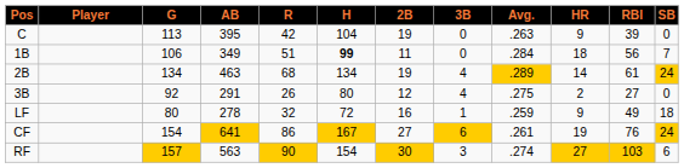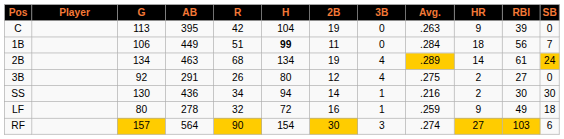 <table class="wikitable sortable">
 <tr>
 <th style="background:black;color:#f47937;" width="5%">Pos</th>
 <th style="background:black;color:#f47937;" width="16%">Player</th>
 <th style="background:black;color:#f47937;" width="9%">G</th>
 <th style="background:black;color:#f47937;" width="9%">AB</th>
 <th style="background:black;color:#f47937;" width="9%">R</th>
 <th style="background:black;color:#f47937;" width="9%">H</th>
 <th style="background:black;color:#f47937;" width="9%">2B</th>
 <th style="background:black;color:#f47937;" width="9%">3B</th>
 <th style="background:black;color:#f47937;" width="9%">Avg.</th>
 <th style="background:black;color:#f47937;" width="9%">HR</th>
 <th style="background:black;color:#f47937;" width="9%">RBI</th>
 <th style="background:black;color:#f47937;" width="9%">SB</th>
 </tr>
 <tr align="center">
 <td>C</td>
 <td></td>
 <td>113</td>
 <td>395</td>
 <td>42</td>
 <td>104</td>
 <td>19</td>
 <td>0</td>
 <td>.263</td>
 <td>9</td>
 <td>39</td>
 <td>0</td>
 </tr>
 <tr align="center">
 <td>1B</td>
 <td></td>
 <td>106</td>
-<td>349</td>
+<td>449</td>
 <td>51</td>
 <td><strong>99</strong></td>
 <td>11</td>
 <td>0</td>
 <td>.284</td>
 <td>18</td>
 <td>56</td>
 <td>7</td>
 </tr>
 <tr align="center">
 <td>2B</td>
 <td></td>
 <td>134</td>
 <td>463</td>
 <td>68</td>
 <td>134</td>
 <td>19</td>
 <td>4</td>
 <td bgcolor="#FFCC00">.289</td>
 <td>14</td>
 <td>61</td>
 <td bgcolor="#FFCC00">24</td>
 </tr>
 <tr align="center">
 <td>3B</td>
 <td></td>
 <td>92</td>
 <td>291</td>
 <td>26</td>
 <td>80</td>
 <td>12</td>
 <td>4</td>
 <td>.275</td>
 <td>2</td>
 <td>27</td>
 <td>0</td>
 </tr>
 <tr align="center">
+<td>SS</td>
+<td></td>
+<td>130</td>
+<td>436</td>
+<td>34</td>
+<td>94</td>
+<td>14</td>
+<td>1</td>
+<td>.216</td>
+<td>2</td>
+<td>30</td>
+<td>30</td>
+</tr>
+<tr align="center">
 <td>LF</td>
 <td></td>
 <td>80</td>
 <td>278</td>
 <td>32</td>
 <td>72</td>
 <td>16</td>
 <td>1</td>
 <td>.259</td>
 <td>9</td>
 <td>49</td>
 <td>18</td>
 </tr>
 <tr align="center">
-<td>CF</td>
-<td></td>
-<td>154</td>
-<td bgcolor="#FFCC00">641</td>
-<td>86</td>
-<td bgcolor="#FFCC00">167</td>
-<td>27</td>
-<td bgcolor="#FFCC00">6</td>
-<td>.261</td>
-<td>19</td>
-<td>76</td>
-<td bgcolor="#FFCC00">24</td>
-</tr>
-<tr align="center">
 <td>RF</td>
 <td></td>
 <td bgcolor="#FFCC00">157</td>
-<td>563</td>
+<td>564</td>
 <td bgcolor="#FFCC00">90</td>
 <td>154</td>
 <td bgcolor="#FFCC00">30</td>
 <td>3</td>
 <td>.274</td>
 <td bgcolor="#FFCC00">27</td>
 <td bgcolor="#FFCC00">103</td>
 <td>6</td>
 </tr>
 </table>
